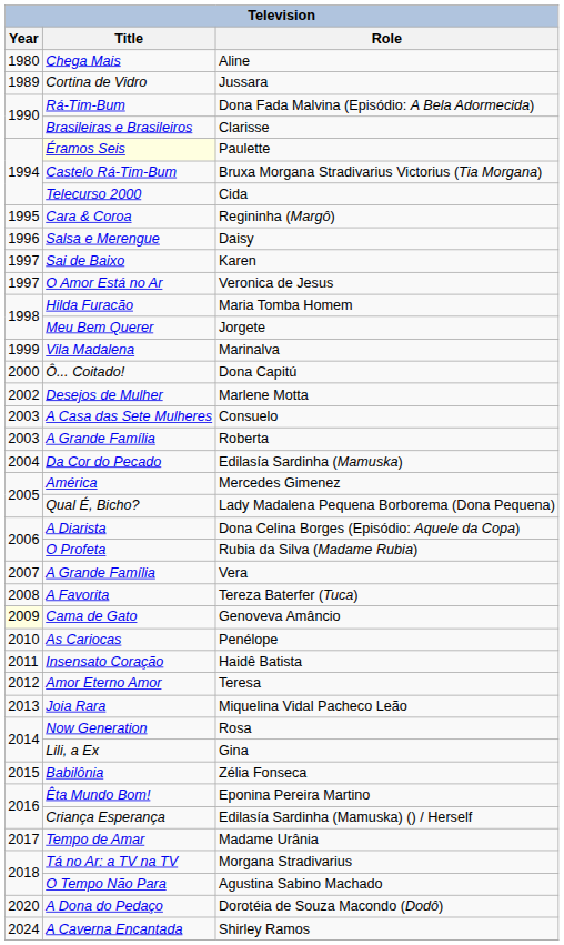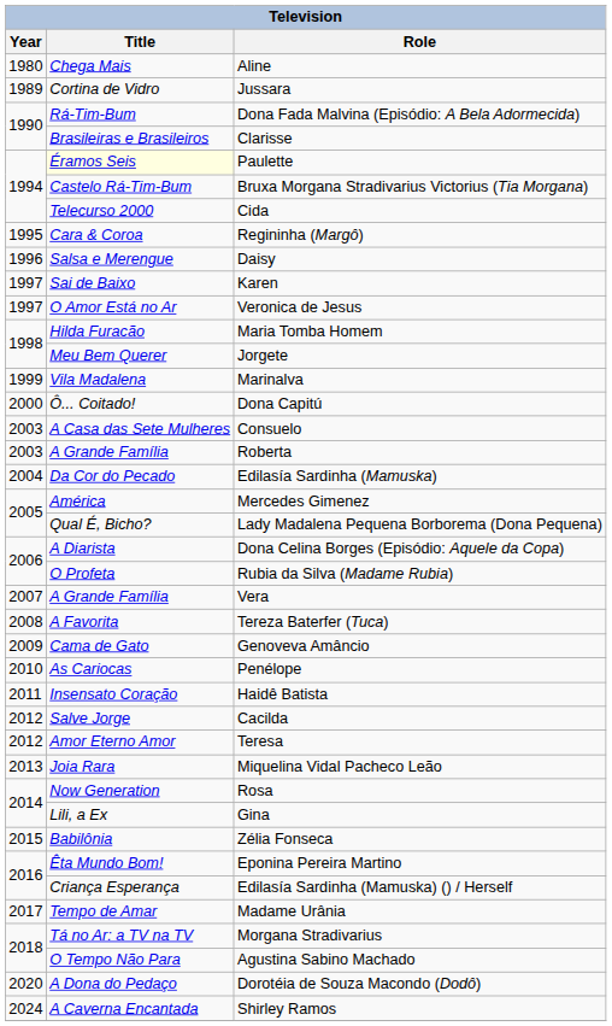 <table border="1" class="wikitable">
 <tr>
 <th colspan="3" style="background: LightSteelBlue;">Television</th>
 </tr>
 <tr align="center" bgcolor="#CCCCCC">
 <th>Year</th>
 <th>Title</th>
 <th>Role</th>
 </tr>
 <tr>
 <td>1980</td>
 <td><em><a href='#'>Chega Mais</a></em></td>
 <td>Aline</td>
 </tr>
 <tr>
 <td>1989</td>
 <td><em>Cortina de Vidro</em></td>
 <td>Jussara</td>
 </tr>
 <tr>
 <td rowspan="2">1990</td>
 <td><em><a href='#'>Rá-Tim-Bum</a></em></td>
 <td>Dona Fada Malvina (Episódio: <em>A Bela Adormecida</em>)</td>
 </tr>
 <tr>
 <td><em><a href='#'>Brasileiras e Brasileiros</a></em></td>
 <td>Clarisse</td>
 </tr>
 <tr>
 <td rowspan="3">1994</td>
 <td style="background: lightyellow;"><em><a href='#'>Éramos Seis</a></em></td>
 <td>Paulette</td>
 </tr>
 <tr>
 <td><em><a href='#'>Castelo Rá-Tim-Bum</a></em></td>
 <td>Bruxa Morgana Stradivarius Victorius (<em>Tia Morgana</em>)</td>
 </tr>
 <tr>
 <td><em><a href='#'>Telecurso 2000</a></em></td>
 <td>Cida</td>
 </tr>
 <tr>
 <td>1995</td>
 <td><em><a href='#'>Cara & Coroa</a></em></td>
 <td>Regininha (<em>Margô</em>)</td>
 </tr>
 <tr>
 <td>1996</td>
 <td><em><a href='#'>Salsa e Merengue</a></em></td>
 <td>Daisy</td>
 </tr>
 <tr>
 <td>1997</td>
 <td><em><a href='#'>Sai de Baixo</a></em></td>
 <td>Karen</td>
 </tr>
 <tr>
 <td>1997</td>
 <td><em><a href='#'>O Amor Está no Ar</a></em></td>
 <td>Veronica de Jesus</td>
 </tr>
 <tr>
 <td rowspan="2">1998</td>
 <td><em><a href='#'>Hilda Furacão</a></em></td>
 <td>Maria Tomba Homem</td>
 </tr>
 <tr>
 <td><em><a href='#'>Meu Bem Querer</a></em></td>
 <td>Jorgete</td>
 </tr>
 <tr>
 <td>1999</td>
 <td><em><a href='#'>Vila Madalena</a></em></td>
 <td>Marinalva</td>
 </tr>
 <tr>
 <td>2000</td>
 <td><em>Ô... Coitado!</em></td>
 <td>Dona Capitú</td>
 </tr>
 <tr>
-<td>2002</td>
-<td><em><a href='#'>Desejos de Mulher</a></em></td>
-<td>Marlene Motta</td>
-</tr>
-<tr>
 <td>2003</td>
 <td><em><a href='#'>A Casa das Sete Mulheres</a></em></td>
 <td>Consuelo</td>
 </tr>
 <tr>
 <td>2003</td>
 <td><em><a href='#'>A Grande Família</a></em></td>
 <td>Roberta</td>
 </tr>
 <tr>
 <td>2004</td>
 <td><em><a href='#'>Da Cor do Pecado</a></em></td>
 <td>Edilasía Sardinha (<em>Mamuska</em>)</td>
 </tr>
 <tr>
 <td rowspan="2">2005</td>
 <td><a href='#'><em>América</em></a></td>
 <td>Mercedes Gimenez</td>
 </tr>
 <tr>
 <td><em>Qual É, Bicho?</em></td>
 <td>Lady Madalena Pequena Borborema  (Dona Pequena)</td>
 </tr>
 <tr>
 <td rowspan="2">2006</td>
 <td><em><a href='#'>A Diarista</a></em></td>
 <td>Dona Celina Borges (Episódio: <em>Aquele da Copa</em>)</td>
 </tr>
 <tr>
 <td><em><a href='#'>O Profeta</a></em></td>
 <td>Rubia da Silva (<em>Madame Rubia</em>)</td>
 </tr>
 <tr>
 <td>2007</td>
 <td><em><a href='#'>A Grande Família</a></em></td>
 <td>Vera</td>
 </tr>
 <tr>
 <td>2008</td>
 <td><em><a href='#'>A Favorita</a></em></td>
 <td>Tereza Baterfer (<em>Tuca</em>)</td>
 </tr>
 <tr>
-<td style="background: lightyellow;">2009</td>
+<td>2009</td>
 <td><em><a href='#'>Cama de Gato</a></em></td>
 <td>Genoveva Amâncio</td>
 </tr>
 <tr>
 <td>2010</td>
 <td><em><a href='#'>As Cariocas</a></em></td>
 <td>Penélope</td>
 </tr>
 <tr>
 <td>2011</td>
 <td><em><a href='#'>Insensato Coração</a></em></td>
 <td>Haidê Batista</td>
+</tr>
+<tr>
+<td>2012</td>
+<td><em><a href='#'>Salve Jorge</a></em></td>
+<td>Cacilda</td>
 </tr>
 <tr>
 <td>2012</td>
 <td><em><a href='#'>Amor Eterno Amor</a></em></td>
 <td>Teresa</td>
 </tr>
 <tr>
 <td>2013</td>
 <td><em><a href='#'>Joia Rara</a></em></td>
 <td>Miquelina Vidal Pacheco Leão</td>
 </tr>
 <tr>
 <td rowspan="2">2014</td>
 <td><em><a href='#'>Now Generation</a></em></td>
 <td>Rosa</td>
 </tr>
 <tr>
 <td><em>Lili, a Ex</em></td>
 <td>Gina</td>
 </tr>
 <tr>
 <td>2015</td>
 <td><em><a href='#'>Babilônia</a></em></td>
 <td>Zélia Fonseca</td>
 </tr>
 <tr>
 <td rowspan="2">2016</td>
 <td><em><a href='#'>Êta Mundo Bom!</a></em></td>
 <td>Eponina Pereira Martino</td>
 </tr>
 <tr>
 <td><em>Criança Esperança</em></td>
 <td>Edilasía Sardinha (Mamuska) () / Herself</td>
 </tr>
 <tr>
 <td>2017</td>
 <td><em><a href='#'>Tempo de Amar</a></em></td>
 <td>Madame Urânia</td>
 </tr>
 <tr>
 <td rowspan="2">2018</td>
 <td><em><a href='#'>Tá no Ar: a TV na TV</a></em></td>
 <td>Morgana Stradivarius</td>
 </tr>
 <tr>
 <td><em><a href='#'>O Tempo Não Para</a></em></td>
 <td>Agustina Sabino Machado</td>
 </tr>
 <tr>
 <td>2020</td>
 <td><em><a href='#'>A Dona do Pedaço</a></em></td>
 <td>Dorotéia de Souza Macondo (<em>Dodô</em>)</td>
 </tr>
 <tr>
 <td>2024</td>
 <td><em><a href='#'>A Caverna Encantada</a></em></td>
 <td>Shirley Ramos</td>
 </tr>
 <tr>
 </tr>
 </table>
